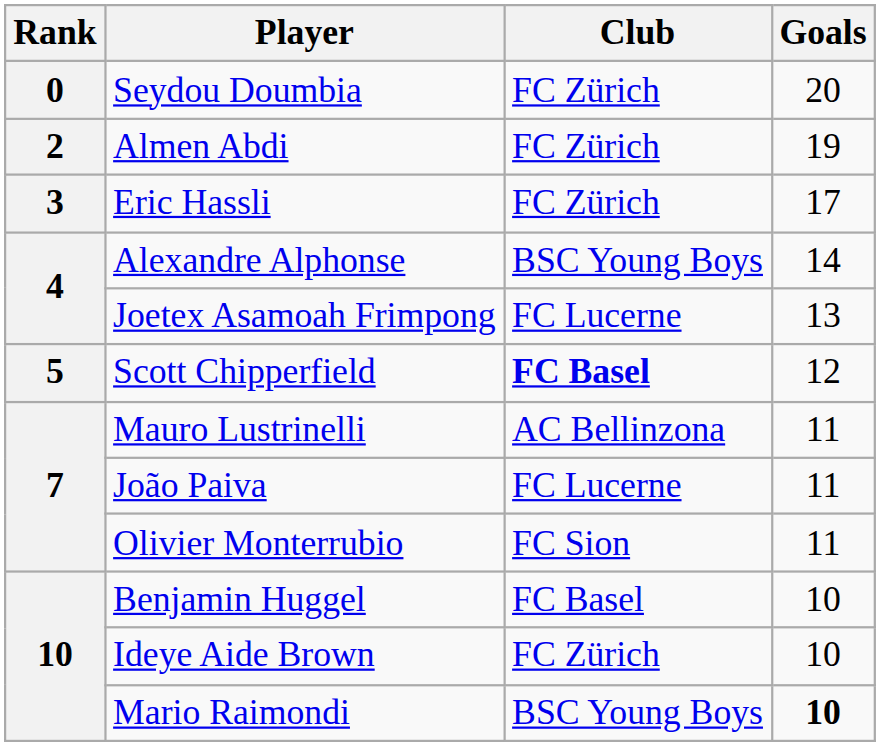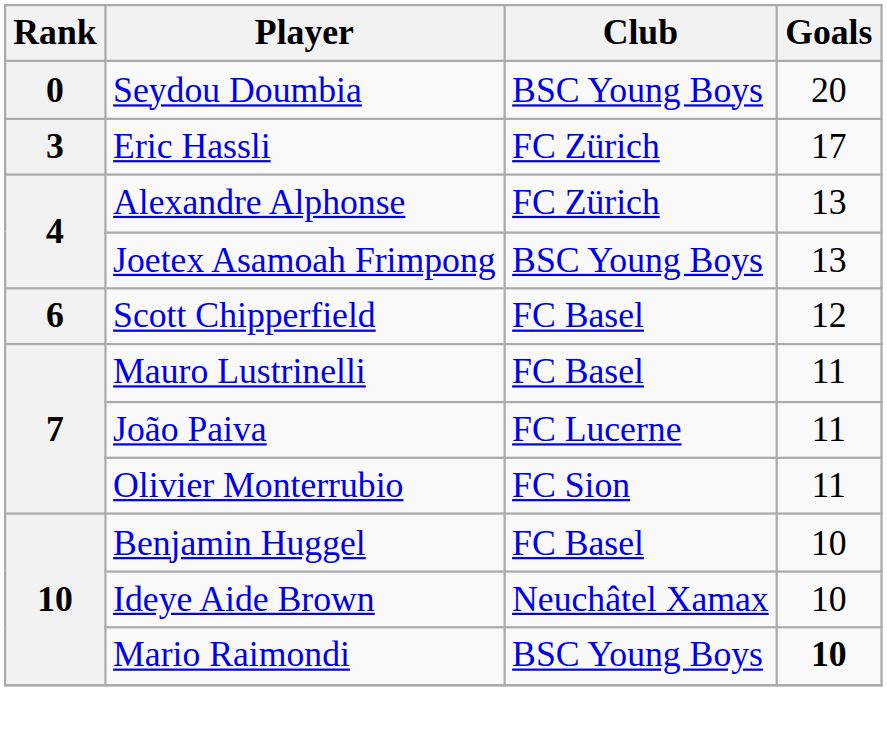 <table class="wikitable" style="text-align:center">
 <tr>
 <th>Rank</th>
 <th>Player</th>
 <th>Club</th>
 <th>Goals</th>
 </tr>
 <tr>
 <th>0</th>
 <td align="left"> <a href='#'>Seydou Doumbia</a></td>
-<td align="left"><a href='#'>FC Zürich</a></td>
+<td align="left"><a href='#'>BSC Young Boys</a></td>
 <td>20</td>
-</tr>
-<tr>
-<th>2</th>
-<td align="left"> <a href='#'>Almen Abdi</a></td>
-<td align="left"><a href='#'>FC Zürich</a></td>
-<td>19</td>
 </tr>
 <tr>
 <th>3</th>
 <td align="left"> <a href='#'>Eric Hassli</a></td>
 <td align="left"><a href='#'>FC Zürich</a></td>
 <td>17</td>
 </tr>
 <tr>
 <th rowspan="2">4</th>
 <td align="left"> <a href='#'>Alexandre Alphonse</a></td>
-<td align="left"><a href='#'>BSC Young Boys</a></td>
-<td>14</td>
+<td align="left"><a href='#'>FC Zürich</a></td>
+<td>13</td>
 </tr>
 <tr>
 <td align="left"> <a href='#'>Joetex Asamoah Frimpong</a></td>
-<td align="left"><a href='#'>FC Lucerne</a></td>
+<td align="left"><a href='#'>BSC Young Boys</a></td>
 <td>13</td>
 </tr>
 <tr>
-<th>5</th>
+<th>6</th>
 <td align="left"> <a href='#'>Scott Chipperfield</a></td>
-<td align="left"><strong><a href='#'>FC Basel</a></strong></td>
+<td align="left"><a href='#'>FC Basel</a></td>
 <td>12</td>
 </tr>
 <tr>
 <th rowspan="3">7</th>
 <td align="left"> <a href='#'>Mauro Lustrinelli</a></td>
-<td align="left"><a href='#'>AC Bellinzona</a></td>
+<td align="left"><a href='#'>FC Basel</a></td>
 <td>11</td>
 </tr>
 <tr>
 <td align="left"> <a href='#'>João Paiva</a></td>
 <td align="left"><a href='#'>FC Lucerne</a></td>
 <td>11</td>
 </tr>
 <tr>
 <td align="left"> <a href='#'>Olivier Monterrubio</a></td>
 <td align="left"><a href='#'>FC Sion</a></td>
 <td>11</td>
 </tr>
 <tr>
 <th rowspan="3">10</th>
 <td align="left"> <a href='#'>Benjamin Huggel</a></td>
 <td align="left"><a href='#'>FC Basel</a></td>
 <td>10</td>
 </tr>
 <tr>
 <td align="left"> <a href='#'>Ideye Aide Brown</a></td>
-<td align="left"><a href='#'>FC Zürich</a></td>
+<td align="left"><a href='#'>Neuchâtel Xamax</a></td>
 <td>10</td>
 </tr>
 <tr>
 <td align="left"> <a href='#'>Mario Raimondi</a></td>
 <td align="left"><a href='#'>BSC Young Boys</a></td>
 <td><strong>10</strong></td>
 </tr>
 <tr>
 </tr>
 </table>
